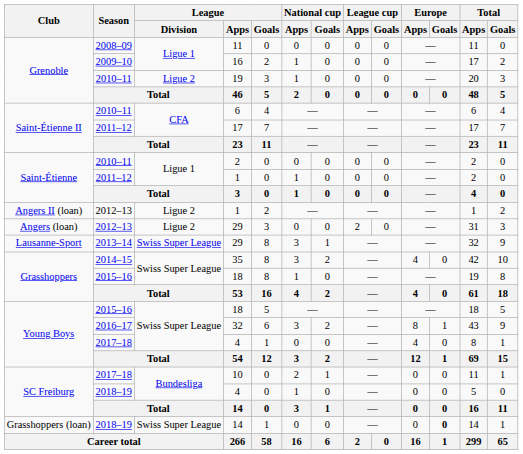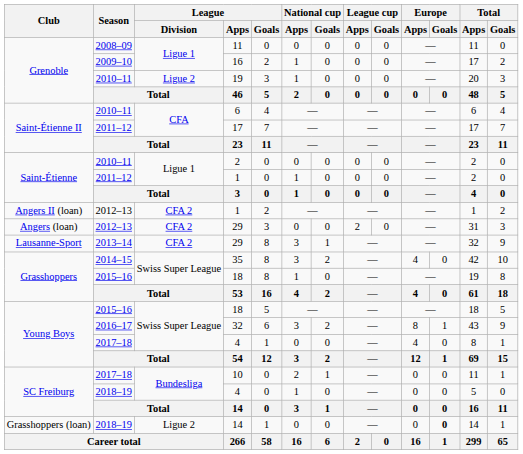 <table class="wikitable" style="text-align: center">
 <tr>
 <th rowspan="2">Club</th>
 <th rowspan="2">Season</th>
 <th colspan="3">League</th>
 <th colspan="2">National cup</th>
 <th colspan="2">League cup</th>
 <th colspan="2">Europe</th>
 <th colspan="2">Total</th>
 </tr>
 <tr>
 <th>Division</th>
 <th>Apps</th>
 <th>Goals</th>
 <th>Apps</th>
 <th>Goals</th>
 <th>Apps</th>
 <th>Goals</th>
 <th>Apps</th>
 <th>Goals</th>
 <th>Apps</th>
 <th>Goals</th>
 </tr>
 <tr>
 <td rowspan="4"><a href='#'>Grenoble</a></td>
 <td><a href='#'>2008–09</a></td>
 <td rowspan="2"><a href='#'>Ligue 1</a></td>
 <td>11</td>
 <td>0</td>
 <td>0</td>
 <td>0</td>
 <td>0</td>
 <td>0</td>
 <td colspan="2">—</td>
 <td>11</td>
 <td>0</td>
 </tr>
 <tr>
 <td><a href='#'>2009–10</a></td>
 <td>16</td>
 <td>2</td>
 <td>1</td>
 <td>0</td>
 <td>0</td>
 <td>0</td>
 <td colspan="2">—</td>
 <td>17</td>
 <td>2</td>
 </tr>
 <tr>
 <td><a href='#'>2010–11</a></td>
 <td><a href='#'>Ligue 2</a></td>
 <td>19</td>
 <td>3</td>
 <td>1</td>
 <td>0</td>
 <td>0</td>
 <td>0</td>
 <td colspan="2">—</td>
 <td>20</td>
 <td>3</td>
 </tr>
 <tr>
 <th colspan="2">Total</th>
 <th>46</th>
 <th>5</th>
 <th>2</th>
 <th>0</th>
 <th>0</th>
 <th>0</th>
 <th>0</th>
 <th>0</th>
 <th>48</th>
 <th>5</th>
 </tr>
 <tr>
 <td rowspan="3"><a href='#'>Saint-Étienne II</a></td>
 <td><a href='#'>2010–11</a></td>
 <td rowspan="2"><a href='#'>CFA</a></td>
 <td>6</td>
 <td>4</td>
 <td colspan="2">—</td>
 <td colspan="2">—</td>
 <td colspan="2">—</td>
 <td>6</td>
 <td>4</td>
 </tr>
 <tr>
 <td><a href='#'>2011–12</a></td>
 <td>17</td>
 <td>7</td>
 <td colspan="2">—</td>
 <td colspan="2">—</td>
 <td colspan="2">—</td>
 <td>17</td>
 <td>7</td>
 </tr>
 <tr>
 <th colspan="2">Total</th>
 <th>23</th>
 <th>11</th>
 <th colspan="2">—</th>
 <th colspan="2">—</th>
 <th colspan="2">—</th>
 <th>23</th>
 <th>11</th>
 </tr>
 <tr>
 <td rowspan="3"><a href='#'>Saint-Étienne</a></td>
 <td><a href='#'>2010–11</a></td>
 <td rowspan="2">Ligue 1</td>
 <td>2</td>
 <td>0</td>
 <td>0</td>
 <td>0</td>
 <td>0</td>
 <td>0</td>
 <td colspan="2">—</td>
 <td>2</td>
 <td>0</td>
 </tr>
 <tr>
 <td><a href='#'>2011–12</a></td>
 <td>1</td>
 <td>0</td>
 <td>1</td>
 <td>0</td>
 <td>0</td>
 <td>0</td>
 <td colspan="2">—</td>
 <td>2</td>
 <td>0</td>
 </tr>
 <tr>
 <th colspan="2">Total</th>
 <th>3</th>
 <th>0</th>
 <th>1</th>
 <th>0</th>
 <th>0</th>
 <th>0</th>
 <th colspan="2">—</th>
 <th>4</th>
 <th>0</th>
 </tr>
 <tr>
 <td><a href='#'>Angers II</a> (loan)</td>
 <td>2012–13</td>
-<td>Ligue 2</td>
+<td><a href='#'>CFA 2</a></td>
 <td>1</td>
 <td>2</td>
 <td colspan="2">—</td>
 <td colspan="2">—</td>
 <td colspan="2">—</td>
 <td>1</td>
 <td>2</td>
 </tr>
 <tr>
 <td><a href='#'>Angers</a> (loan)</td>
 <td><a href='#'>2012–13</a></td>
-<td>Ligue 2</td>
+<td><a href='#'>CFA 2</a></td>
 <td>29</td>
 <td>3</td>
 <td>0</td>
 <td>0</td>
 <td>2</td>
 <td>0</td>
 <td colspan="2">—</td>
 <td>31</td>
 <td>3</td>
 </tr>
 <tr>
 <td><a href='#'>Lausanne-Sport</a></td>
 <td><a href='#'>2013–14</a></td>
-<td><a href='#'>Swiss Super League</a></td>
+<td><a href='#'>CFA 2</a></td>
 <td>29</td>
 <td>8</td>
 <td>3</td>
 <td>1</td>
 <td colspan="2">—</td>
 <td colspan="2">—</td>
 <td>32</td>
 <td>9</td>
 </tr>
 <tr>
 <td rowspan="3"><a href='#'>Grasshoppers</a></td>
 <td><a href='#'>2014–15</a></td>
 <td rowspan="2">Swiss Super League</td>
 <td>35</td>
 <td>8</td>
 <td>3</td>
 <td>2</td>
 <td colspan="2">—</td>
 <td>4</td>
 <td>0</td>
 <td>42</td>
 <td>10</td>
 </tr>
 <tr>
 <td><a href='#'>2015–16</a></td>
 <td>18</td>
 <td>8</td>
 <td>1</td>
 <td>0</td>
 <td colspan="2">—</td>
 <td colspan="2">—</td>
 <td>19</td>
 <td>8</td>
 </tr>
 <tr>
 <th colspan="2">Total</th>
 <th>53</th>
 <th>16</th>
 <th>4</th>
 <th>2</th>
 <th colspan="2">—</th>
 <th>4</th>
 <th>0</th>
 <th>61</th>
 <th>18</th>
 </tr>
 <tr>
 <td rowspan="4"><a href='#'>Young Boys</a></td>
 <td><a href='#'>2015–16</a></td>
 <td rowspan="3">Swiss Super League</td>
 <td>18</td>
 <td>5</td>
 <td colspan="2">—</td>
 <td colspan="2">—</td>
 <td colspan="2">—</td>
 <td>18</td>
 <td>5</td>
 </tr>
 <tr>
 <td><a href='#'>2016–17</a></td>
 <td>32</td>
 <td>6</td>
 <td>3</td>
 <td>2</td>
 <td colspan="2">—</td>
 <td>8</td>
 <td>1</td>
 <td>43</td>
 <td>9</td>
 </tr>
 <tr>
 <td><a href='#'>2017–18</a></td>
 <td>4</td>
 <td>1</td>
 <td>0</td>
 <td>0</td>
 <td colspan="2">—</td>
 <td>4</td>
 <td>0</td>
 <td>8</td>
 <td>1</td>
 </tr>
 <tr>
 <th colspan="2">Total</th>
 <th>54</th>
 <th>12</th>
 <th>3</th>
 <th>2</th>
 <th colspan="2">—</th>
 <th>12</th>
 <th>1</th>
 <th>69</th>
 <th>15</th>
 </tr>
 <tr>
 <td rowspan="3"><a href='#'>SC Freiburg</a></td>
 <td><a href='#'>2017–18</a></td>
 <td rowspan="2"><a href='#'>Bundesliga</a></td>
 <td>10</td>
 <td>0</td>
 <td>2</td>
 <td>1</td>
 <td colspan="2">—</td>
 <td>0</td>
 <td>0</td>
 <td>11</td>
 <td>1</td>
 </tr>
 <tr>
 <td><a href='#'>2018–19</a></td>
 <td>4</td>
 <td>0</td>
 <td>1</td>
 <td>0</td>
 <td colspan="2">—</td>
 <td>0</td>
 <td>0</td>
 <td>5</td>
 <td>0</td>
 </tr>
 <tr>
 <th colspan="2">Total</th>
 <th>14</th>
 <th>0</th>
 <th>3</th>
 <th>1</th>
 <th colspan="2">—</th>
 <th>0</th>
 <th>0</th>
 <th>16</th>
 <th>11</th>
 </tr>
 <tr>
 <td>Grasshoppers (loan)</td>
 <td><a href='#'>2018–19</a></td>
-<td>Swiss Super League</td>
+<td>Ligue 2</td>
 <td>14</td>
 <td>1</td>
 <td>0</td>
 <td>0</td>
 <td colspan="2">—</td>
 <td>0</td>
 <td><strong>0</strong></td>
 <td>14</td>
 <td>1</td>
 </tr>
 <tr>
 <th colspan="3">Career total</th>
 <th>266</th>
 <th>58</th>
 <th>16</th>
 <th>6</th>
 <th>2</th>
 <th>0</th>
 <th>16</th>
 <th>1</th>
 <th>299</th>
 <th>65</th>
 </tr>
 </table>
